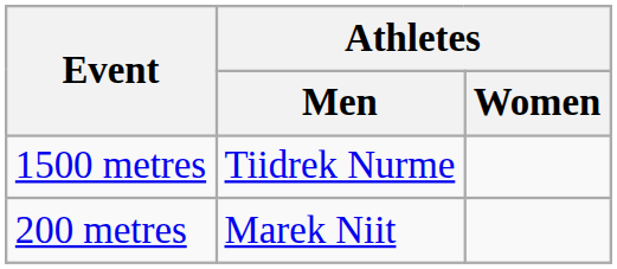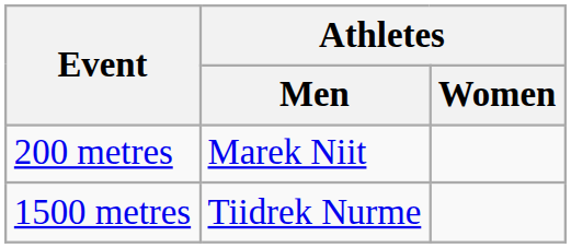 <table class=wikitable style="font-size:90%">
 <tr>
 <th rowspan=2>Event</th>
 <th colspan=2>Athletes</th>
 </tr>
 <tr>
 <th>Men</th>
 <th>Women</th>
 </tr>
 <tr>
+<td><a href='#'>200 metres</a></td>
+<td><a href='#'>Marek Niit</a></td>
+<td></td>
+</tr>
+<tr>
 <td><a href='#'>1500 metres</a></td>
 <td><a href='#'>Tiidrek Nurme</a></td>
 <td></td>
 </tr>
-<tr>
-<td><a href='#'>200 metres</a></td>
-<td><a href='#'>Marek Niit</a></td>
-<td></td>
-</tr>
 </table>
